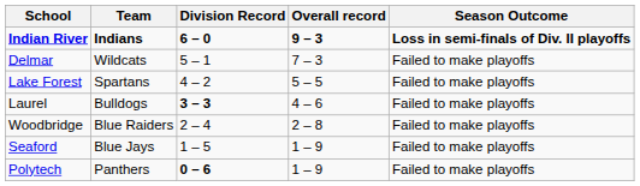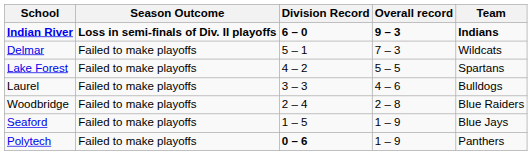 <table class="wikitable mw-collapsible mw-collapsed">
 <tr>
 <th>School</th>
-<th>Team</th>
+<th>Season Outcome</th>
 <th>Division Record</th>
 <th>Overall record</th>
-<th>Season Outcome</th>
+<th>Team</th>
 </tr>
 <tr>
 <td><strong><a href='#'>Indian River</a></strong></td>
-<td><strong>Indians </strong></td>
+<td><strong> Loss in semi-finals of Div. II playoffs</strong></td>
 <td><strong>6 – 0</strong></td>
 <td><strong>9 – 3</strong></td>
-<td><strong> Loss in semi-finals of Div. II playoffs</strong></td>
+<td><strong>Indians </strong></td>
 </tr>
 <tr>
 <td><a href='#'>Delmar</a></td>
-<td>Wildcats</td>
+<td>Failed to make playoffs</td>
 <td>5 – 1</td>
 <td>7 – 3</td>
-<td>Failed to make playoffs</td>
+<td>Wildcats</td>
 </tr>
 <tr>
 <td><a href='#'>Lake Forest</a></td>
-<td>Spartans</td>
+<td>Failed to make playoffs</td>
 <td>4 – 2</td>
 <td>5 – 5</td>
-<td>Failed to make playoffs</td>
+<td>Spartans</td>
 </tr>
 <tr>
 <td>Laurel</td>
+<td>Failed to make playoffs</td>
+<td>3 – 3</td>
+<td>4 – 6</td>
 <td>Bulldogs</td>
-<td><strong>3 – 3</strong></td>
-<td>4 – 6</td>
-<td>Failed to make playoffs</td>
 </tr>
 <tr>
 <td>Woodbridge</td>
-<td>Blue Raiders</td>
+<td>Failed to make playoffs</td>
 <td>2 – 4</td>
 <td>2 – 8</td>
-<td>Failed to make playoffs</td>
+<td>Blue Raiders</td>
 </tr>
 <tr>
 <td><a href='#'>Seaford</a></td>
-<td>Blue Jays</td>
+<td>Failed to make playoffs</td>
 <td>1 – 5</td>
 <td>1 – 9</td>
-<td>Failed to make playoffs</td>
+<td>Blue Jays</td>
 </tr>
 <tr>
 <td><a href='#'>Polytech</a></td>
-<td>Panthers</td>
+<td>Failed to make playoffs</td>
 <td><strong>0 – 6</strong></td>
 <td>1 – 9</td>
-<td>Failed to make playoffs</td>
+<td>Panthers</td>
 </tr>
 </table>
